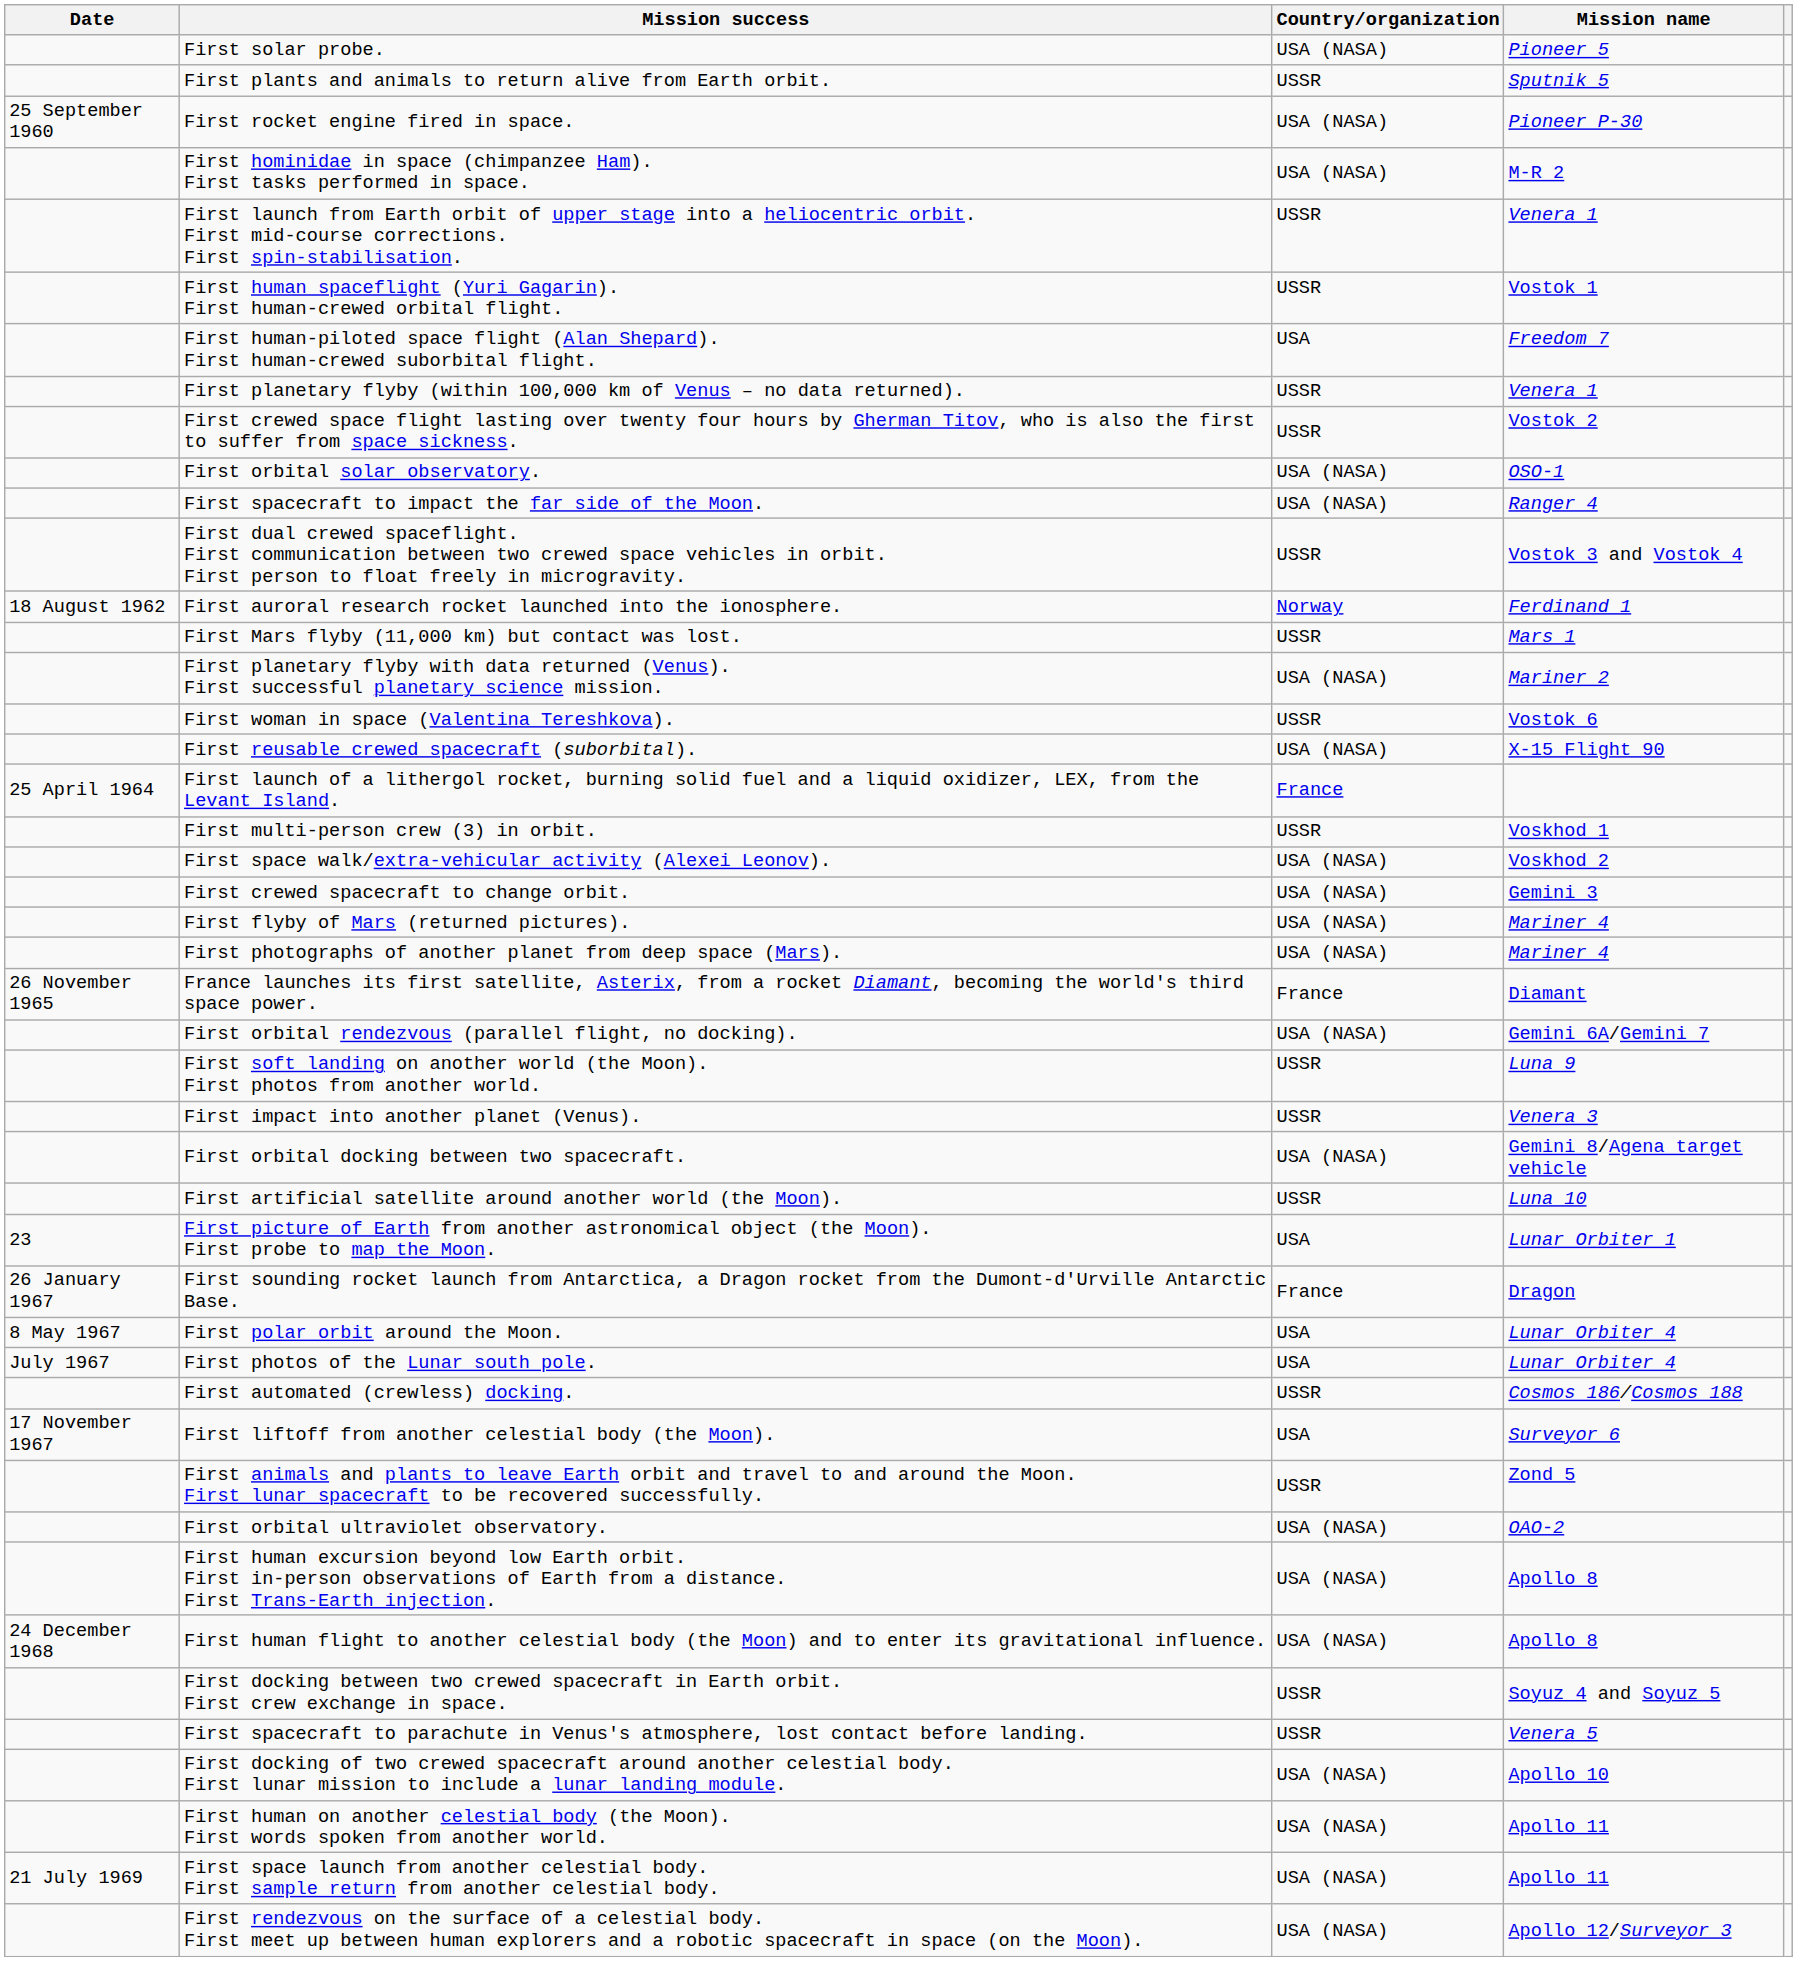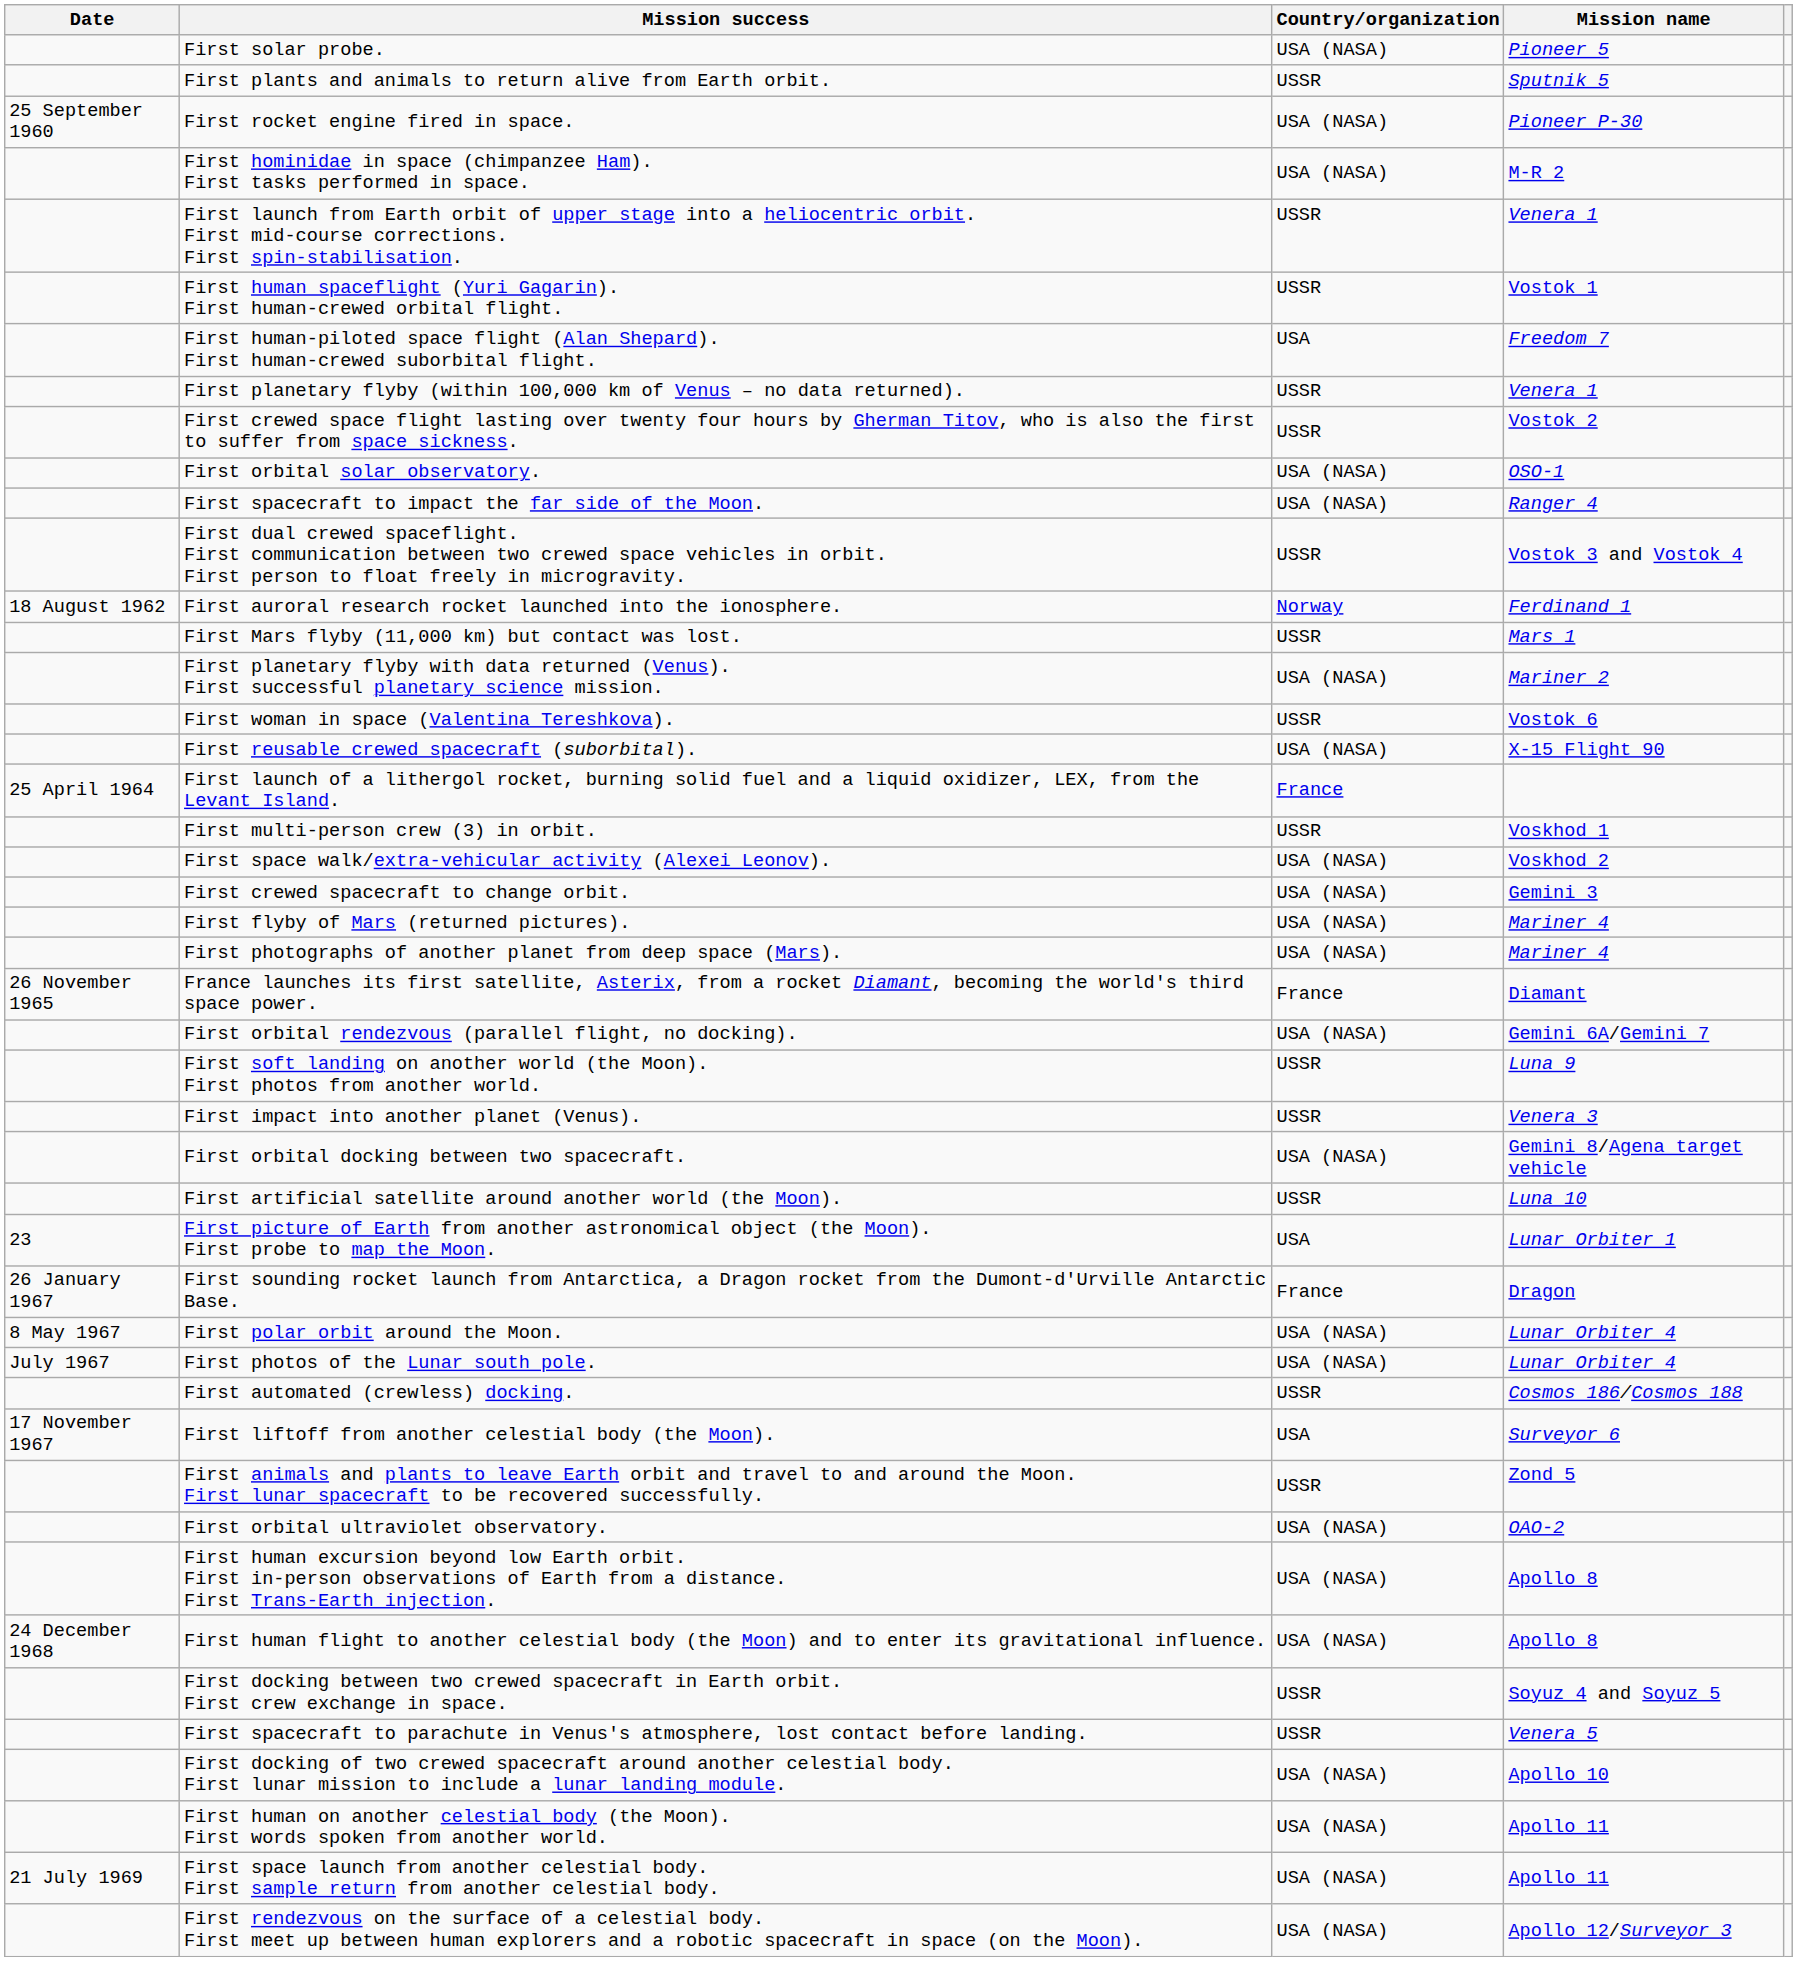 <table class="wikitable sticky-header">
 <tr>
 <th>Date</th>
 <th>Mission success</th>
 <th>Country/organization</th>
 <th>Mission name</th>
 <th></th>
 </tr>
 <tr>
 <td></td>
 <td>First solar probe.</td>
 <td> USA (NASA)</td>
 <td><em><a href='#'>Pioneer 5</a></em></td>
 <td></td>
 </tr>
 <tr attack>
 <td valign=top></td>
 <td>First plants and animals to return alive from Earth orbit.</td>
 <td valign=top> USSR</td>
 <td valign=top><em><a href='#'>Sputnik 5</a></em></td>
 <td></td>
 </tr>
 <tr>
 <td>25 September 1960</td>
 <td>First rocket engine fired in space.</td>
 <td> USA (NASA)</td>
 <td><em><a href='#'>Pioneer P-30</a></em></td>
 <td></td>
 </tr>
 <tr>
 <td></td>
 <td>First <a href='#'>hominidae</a> in space (chimpanzee <a href='#'>Ham</a>).<br>First tasks performed in space.</td>
 <td> USA (NASA)</td>
 <td><a href='#'>M-R 2</a></td>
 <td></td>
 </tr>
 <tr>
 <td valign=top> </td>
 <td>First launch from Earth orbit of <a href='#'>upper stage</a> into a <a href='#'>heliocentric orbit</a>.<br>First mid-course corrections. <br>First <a href='#'>spin-stabilisation</a>.</td>
 <td valign=top> USSR</td>
 <td valign=top><em><a href='#'>Venera 1</a></em></td>
 <td></td>
 </tr>
 <tr>
 <td valign=top></td>
 <td>First <a href='#'>human spaceflight</a> (<a href='#'>Yuri Gagarin</a>).<br>First human-crewed orbital flight.</td>
 <td valign=top> USSR</td>
 <td valign=top><a href='#'>Vostok 1</a></td>
 <td></td>
 </tr>
 <tr>
 <td valign=top></td>
 <td>First human-piloted space flight (<a href='#'>Alan Shepard</a>).<br>First human-crewed suborbital flight.</td>
 <td valign=top> USA</td>
 <td valign=top><em><a href='#'>Freedom 7</a></em></td>
 <td></td>
 </tr>
 <tr>
 <td></td>
 <td>First planetary flyby (within 100,000 km of <a href='#'>Venus</a> – no data returned).</td>
 <td> USSR</td>
 <td valign=top><em><a href='#'>Venera 1</a></em></td>
 <td></td>
 </tr>
 <tr>
 <td></td>
 <td>First crewed space flight lasting over twenty four hours by <a href='#'>Gherman Titov</a>, who is also the first to suffer from <a href='#'>space sickness</a>.</td>
 <td> USSR</td>
 <td valign=top><a href='#'>Vostok 2</a></td>
 <td></td>
 </tr>
 <tr>
 <td></td>
 <td>First orbital <a href='#'>solar observatory</a>.</td>
 <td> USA (NASA)</td>
 <td><a href='#'><em>OSO-1</em></a></td>
 <td></td>
 </tr>
 <tr>
 <td></td>
 <td>First spacecraft to impact the <a href='#'>far side of the Moon</a>.</td>
 <td> USA (NASA)</td>
 <td valign=top><em><a href='#'>Ranger 4</a></em></td>
 <td></td>
 </tr>
 <tr>
 <td></td>
 <td>First dual crewed spaceflight.<br>First communication between two crewed space vehicles in orbit.<br>First person to float freely in microgravity.</td>
 <td> USSR</td>
 <td><a href='#'>Vostok 3</a> and <a href='#'>Vostok 4</a></td>
 <td></td>
 </tr>
 <tr>
 <td>18 August 1962</td>
 <td>First auroral research rocket launched into the ionosphere.</td>
 <td> <a href='#'>Norway</a></td>
 <td><a href='#'><em>Ferdinand 1</em></a></td>
 <td></td>
 </tr>
 <tr>
 <td></td>
 <td>First Mars flyby (11,000 km) but contact was lost.</td>
 <td> USSR</td>
 <td><em><a href='#'>Mars 1</a></em></td>
 <td></td>
 </tr>
 <tr>
 <td></td>
 <td>First planetary flyby with data returned (<a href='#'>Venus</a>).<br>First successful <a href='#'>planetary science</a> mission.</td>
 <td> USA (NASA)</td>
 <td><em><a href='#'>Mariner 2</a></em></td>
 <td></td>
 </tr>
 <tr>
 <td></td>
 <td>First woman in space (<a href='#'>Valentina Tereshkova</a>).</td>
 <td> USSR</td>
 <td><a href='#'>Vostok 6</a></td>
 <td></td>
 </tr>
 <tr>
 <td></td>
 <td>First <a href='#'>reusable crewed spacecraft</a> (<em>suborbital</em>).</td>
 <td> USA (NASA)</td>
 <td><a href='#'>X-15 Flight 90</a></td>
 <td></td>
 </tr>
 <tr>
 <td>25 April 1964</td>
 <td>First launch of a lithergol rocket, burning solid fuel and a liquid oxidizer, LEX, from the <a href='#'>Levant Island</a>.</td>
 <td> <a href='#'>France</a></td>
 <td></td>
 <td></td>
 </tr>
 <tr>
 <td></td>
 <td>First multi-person crew (3) in orbit.</td>
 <td> USSR</td>
 <td><a href='#'>Voskhod 1</a></td>
 <td></td>
 </tr>
 <tr>
 <td></td>
 <td>First space walk/<a href='#'>extra-vehicular activity</a> (<a href='#'>Alexei Leonov</a>).</td>
 <td> USA (NASA)</td>
 <td><a href='#'>Voskhod 2</a></td>
 <td></td>
 </tr>
 <tr>
 <td></td>
 <td>First crewed spacecraft to change orbit.</td>
 <td> USA (NASA)</td>
 <td><a href='#'>Gemini 3</a></td>
 <td></td>
 </tr>
 <tr>
 <td></td>
 <td>First flyby of <a href='#'>Mars</a> (returned pictures).</td>
 <td> USA (NASA)</td>
 <td><em><a href='#'>Mariner 4</a></em></td>
 <td></td>
 </tr>
 <tr>
 <td></td>
 <td>First photographs of another planet from deep space (<a href='#'>Mars</a>).</td>
 <td> USA (NASA)</td>
 <td><em><a href='#'>Mariner 4</a></em></td>
 <td></td>
 </tr>
 <tr>
 <td>26 November 1965</td>
 <td>France launches its first satellite, <a href='#'>Asterix</a>, from a  rocket <em><a href='#'>Diamant</a></em>, becoming the world's third space power.</td>
 <td> France</td>
 <td><a href='#'>Diamant</a></td>
 <td></td>
 </tr>
 <tr>
 <td></td>
 <td>First orbital <a href='#'>rendezvous</a> (parallel flight, no docking).</td>
 <td> USA (NASA)</td>
 <td><a href='#'>Gemini 6A</a>/<a href='#'>Gemini 7</a></td>
 <td></td>
 </tr>
 <tr>
 <td valign="top"></td>
 <td>First <a href='#'>soft landing</a> on another world (the Moon). <br>First photos from another world.</td>
 <td valign="top"> USSR</td>
 <td valign="top"><em><a href='#'>Luna 9</a></em></td>
 <td></td>
 </tr>
 <tr>
 <td></td>
 <td>First impact into another planet (Venus).</td>
 <td> USSR</td>
 <td><em><a href='#'>Venera 3</a></em></td>
 <td></td>
 </tr>
 <tr>
 <td></td>
 <td>First orbital docking between two spacecraft.</td>
 <td> USA (NASA)</td>
 <td><a href='#'>Gemini 8</a>/<a href='#'>Agena target vehicle</a></td>
 <td></td>
 </tr>
 <tr>
 <td></td>
 <td>First artificial satellite around another world (the <a href='#'>Moon</a>).</td>
 <td> USSR</td>
 <td><em><a href='#'>Luna 10</a></em></td>
 <td></td>
 </tr>
 <tr>
 <td>23 </td>
 <td><a href='#'>First picture of Earth</a> from another astronomical object (the <a href='#'>Moon</a>).<br>First probe to <a href='#'>map the Moon</a>.</td>
 <td> USA</td>
 <td><em><a href='#'>Lunar Orbiter 1</a></em></td>
 <td></td>
 </tr>
 <tr>
 <td>26 January 1967</td>
 <td>First sounding rocket launch from Antarctica, a Dragon rocket from the Dumont-d'Urville Antarctic Base.</td>
 <td> France</td>
 <td><a href='#'>Dragon</a></td>
 <td></td>
 </tr>
 <tr>
 <td>8 May 1967</td>
 <td>First <a href='#'>polar orbit</a> around the Moon.</td>
-<td> USA</td>
+<td> USA (NASA)</td>
 <td><em><a href='#'>Lunar Orbiter 4</a></em></td>
 <td></td>
 </tr>
 <tr>
 <td>July 1967</td>
 <td>First photos of the <a href='#'>Lunar south pole</a>.</td>
-<td> USA</td>
+<td> USA (NASA)</td>
 <td><em><a href='#'>Lunar Orbiter 4</a></em></td>
 <td></td>
 </tr>
 <tr>
 <td></td>
 <td>First automated (crewless) <a href='#'>docking</a>.</td>
 <td> USSR</td>
 <td><em><a href='#'>Cosmos 186</a>/<a href='#'>Cosmos 188</a></em></td>
 <td></td>
 </tr>
 <tr>
 <td>17 November 1967</td>
 <td>First liftoff from another celestial body (the <a href='#'>Moon</a>).</td>
 <td> USA</td>
 <td><em><a href='#'>Surveyor 6</a></em></td>
 <td></td>
 </tr>
 <tr>
 <td></td>
 <td>First <a href='#'>animals</a> and <a href='#'>plants to leave Earth</a> orbit and travel to and around the Moon.<br><a href='#'>First lunar spacecraft</a> to be recovered successfully.</td>
 <td> USSR</td>
 <td valign="top"><a href='#'>Zond 5</a></td>
 <td></td>
 </tr>
 <tr>
 <td></td>
 <td>First orbital ultraviolet observatory.</td>
 <td> USA (NASA)</td>
 <td><a href='#'><em>OAO-2</em></a></td>
 <td></td>
 </tr>
 <tr>
 <td></td>
 <td>First human excursion beyond low Earth orbit.<br>First in-person observations of Earth from a distance.<br>First <a href='#'>Trans-Earth injection</a>.</td>
 <td> USA (NASA)</td>
 <td><a href='#'>Apollo 8</a></td>
 <td></td>
 </tr>
 <tr>
 <td>24 December 1968</td>
 <td>First human flight to another celestial body (the <a href='#'>Moon</a>) and to enter its gravitational influence.</td>
 <td> USA (NASA)</td>
 <td><a href='#'>Apollo 8</a></td>
 <td></td>
 </tr>
 <tr>
 <td></td>
 <td>First docking between two crewed spacecraft in Earth orbit.<br>First crew exchange in space.</td>
 <td> USSR</td>
 <td><a href='#'>Soyuz 4</a> and <a href='#'>Soyuz 5</a></td>
 <td></td>
 </tr>
 <tr>
 <td></td>
 <td>First spacecraft to parachute in Venus's atmosphere, lost contact before landing.</td>
 <td> USSR</td>
 <td><em><a href='#'>Venera 5</a></em></td>
 <td></td>
 </tr>
 <tr>
 <td></td>
 <td>First docking of two crewed spacecraft around another celestial body.<br>First lunar mission to include a <a href='#'>lunar landing module</a>.</td>
 <td> USA (NASA)</td>
 <td><a href='#'>Apollo 10</a></td>
 <td></td>
 </tr>
 <tr>
 <td></td>
 <td>First human on another <a href='#'>celestial body</a> (the Moon).<br>First words spoken from another world.</td>
 <td> USA (NASA)</td>
 <td><a href='#'>Apollo 11</a></td>
 <td></td>
 </tr>
 <tr>
 <td>21 July 1969</td>
 <td>First space launch from another celestial body.<br>First <a href='#'>sample return</a> from another celestial body.</td>
 <td> USA (NASA)</td>
 <td><a href='#'>Apollo 11</a></td>
 <td></td>
 </tr>
 <tr>
 <td></td>
 <td>First <a href='#'>rendezvous</a> on the surface of a celestial body.<br>First meet up between human explorers and a robotic spacecraft in space (on the <a href='#'>Moon</a>).</td>
 <td> USA (NASA)</td>
 <td><a href='#'>Apollo 12</a>/<em><a href='#'>Surveyor 3</a></em></td>
 <td></td>
 </tr>
 </table>
